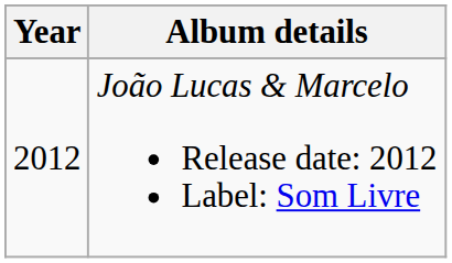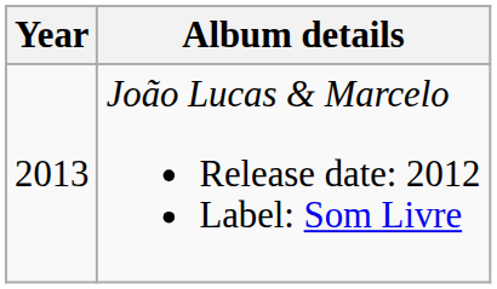 <table class="wikitable">
 <tr>
 <th rowspan="1">Year</th>
 <th rowspan="1">Album details</th>
 </tr>
 <tr>
-<td rowspan="1">2012</td>
+<td rowspan="1">2013</td>
 <td><em>João Lucas & Marcelo</em><br><ul><li>Release date: 2012</li><li>Label: <a href='#'>Som Livre</a></li></ul></td>
 </tr>
 </table>
